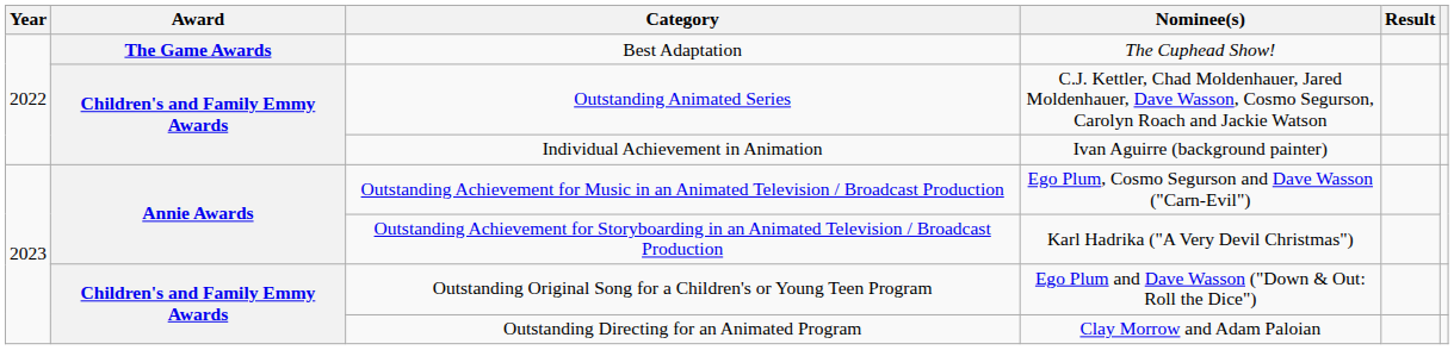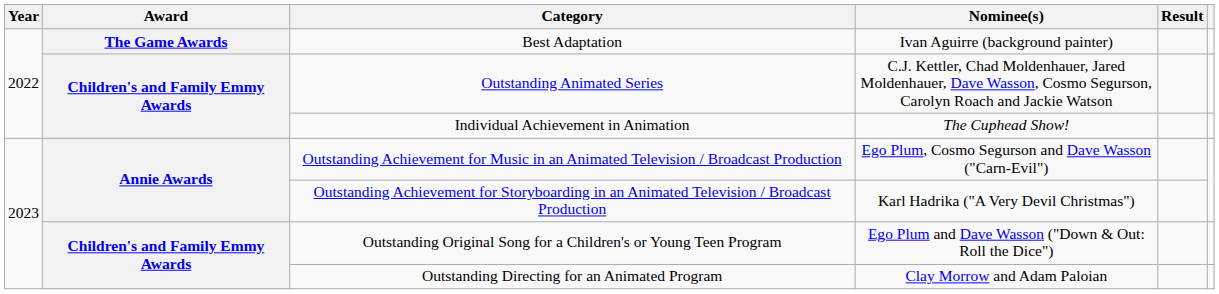 <table class="wikitable sortable plainrowheaders" style="text-align:center;">
 <tr>
 <th scope="col">Year</th>
 <th scope="col">Award</th>
 <th scope="col">Category</th>
 <th scope="col" style="width:25%;">Nominee(s)</th>
 <th scope="col">Result</th>
 <th scope="col" class="unsortable"></th>
 </tr>
 <tr>
 <td rowspan="3">2022</td>
 <th><a href='#'>The Game Awards</a></th>
 <td>Best Adaptation</td>
-<td><em>The Cuphead Show!</em></td>
+<td>Ivan Aguirre (background painter)</td>
 <td></td>
 <td></td>
 </tr>
 <tr>
 <th rowspan="2"><a href='#'>Children's and Family Emmy Awards</a></th>
 <td><a href='#'>Outstanding Animated Series</a></td>
 <td>C.J. Kettler, Chad Moldenhauer, Jared Moldenhauer, <a href='#'>Dave Wasson</a>, Cosmo Segurson, Carolyn Roach and Jackie Watson</td>
 <td></td>
 <td></td>
 </tr>
 <tr>
 <td>Individual Achievement in Animation</td>
-<td>Ivan Aguirre (background painter)</td>
+<td><em>The Cuphead Show!</em></td>
 <td></td>
 <td></td>
 </tr>
 <tr>
 <td rowspan="4">2023</td>
 <th rowspan="2"><a href='#'>Annie Awards</a></th>
 <td><a href='#'>Outstanding Achievement for Music in an Animated Television / Broadcast Production</a></td>
 <td><a href='#'>Ego Plum</a>, Cosmo Segurson and <a href='#'>Dave Wasson</a> ("Carn-Evil")</td>
 <td></td>
 <td rowspan="2"></td>
 </tr>
 <tr>
 <td><a href='#'>Outstanding Achievement for Storyboarding in an Animated Television / Broadcast Production</a></td>
 <td>Karl Hadrika ("A Very Devil Christmas")</td>
 <td></td>
 </tr>
 <tr>
 <th rowspan="3"><a href='#'>Children's and Family Emmy Awards</a></th>
 <td>Outstanding Original Song for a Children's or Young Teen Program</td>
 <td><a href='#'>Ego Plum</a> and <a href='#'>Dave Wasson</a> ("Down & Out: Roll the Dice")</td>
 <td></td>
 <td></td>
 </tr>
 <tr>
 <td>Outstanding Directing for an Animated Program</td>
 <td><a href='#'>Clay Morrow</a> and Adam Paloian</td>
 <td></td>
 <td></td>
 </tr>
 </table>
